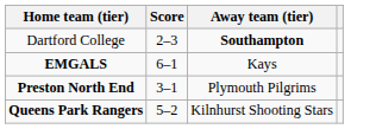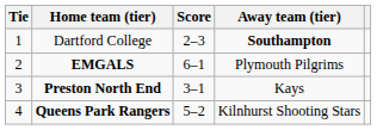 <table class="wikitable" style="text-align:center; font-size:85%">
 <tr>
+<th>Tie</th>
 <th>Home team (tier)</th>
 <th>Score</th>
 <th>Away team (tier)</th>
 <th></th>
 </tr>
 <tr>
+<td align="center">1</td>
 <td>Dartford College</td>
 <td align="center">2–3</td>
 <td><strong>Southampton</strong></td>
 <td></td>
 </tr>
 <tr>
+<td align="center">2</td>
 <td><strong>EMGALS</strong></td>
 <td align="center">6–1</td>
+<td>Plymouth Pilgrims</td>
+<td></td>
+</tr>
+<tr>
+<td align="center">3</td>
+<td><strong>Preston North End</strong></td>
+<td align="center">3–1</td>
 <td>Kays</td>
 <td></td>
 </tr>
 <tr>
-<td><strong>Preston North End</strong></td>
-<td align="center">3–1</td>
-<td>Plymouth Pilgrims</td>
-<td></td>
-</tr>
-<tr>
+<td align="center">4</td>
 <td><strong>Queens Park Rangers</strong></td>
 <td align="center">5–2</td>
 <td>Kilnhurst Shooting Stars</td>
 <td></td>
 </tr>
 </table>
